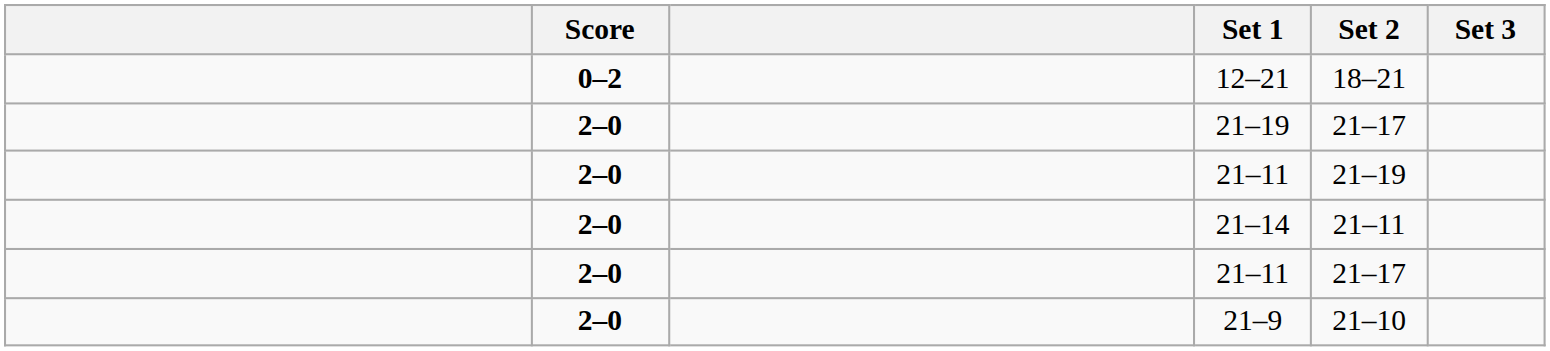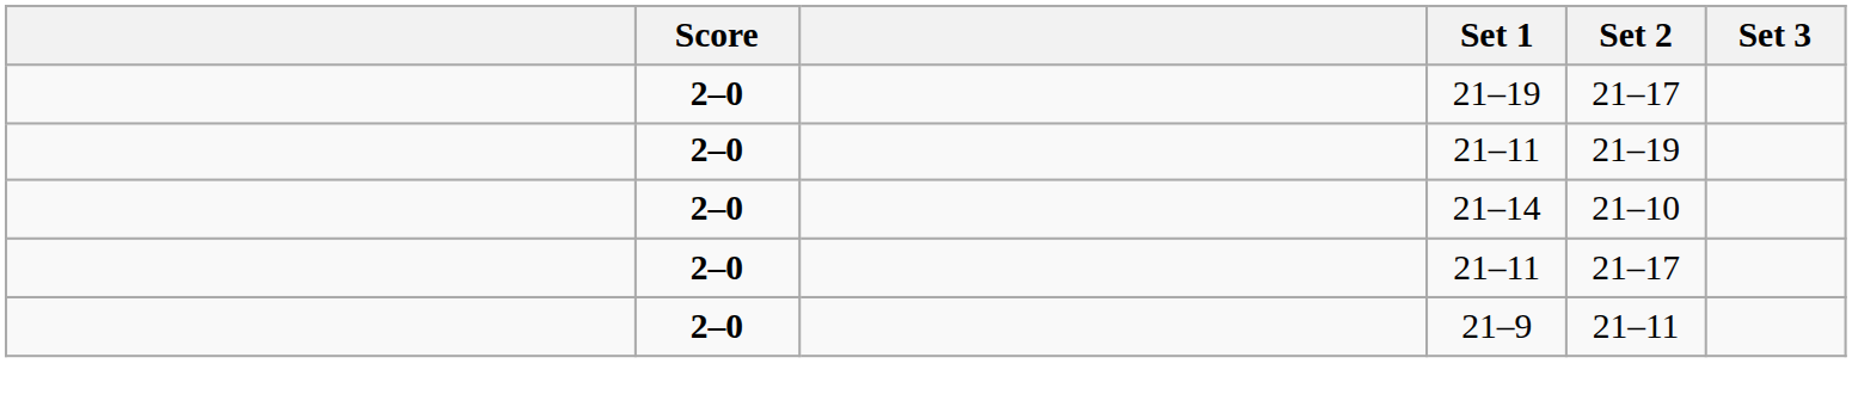 <table class="wikitable" style="text-align: center; font-size:90% ">
 <tr>
 <th align="right" width="250"></th>
 <th width="60">Score</th>
 <th align="left" width="250"></th>
 <th width="50">Set 1</th>
 <th width="50">Set 2</th>
 <th width="50">Set 3</th>
-</tr>
-<tr>
-<td align=right></td>
-<td align=center><strong>0–2</strong></td>
-<td align=left><strong></strong></td>
-<td>12–21</td>
-<td>18–21</td>
-<td></td>
 </tr>
 <tr>
 <td align=right><strong></strong></td>
 <td align=center><strong>2–0</strong></td>
 <td align=left></td>
 <td>21–19</td>
 <td>21–17</td>
 <td></td>
 </tr>
 <tr>
 <td align=right><strong></strong></td>
 <td align=center><strong>2–0</strong></td>
 <td align=left></td>
 <td>21–11</td>
 <td>21–19</td>
 <td></td>
 </tr>
 <tr>
 <td align=right><strong></strong></td>
 <td align=center><strong>2–0</strong></td>
 <td align=left></td>
 <td>21–14</td>
-<td>21–11</td>
+<td>21–10</td>
 <td></td>
 </tr>
 <tr>
 <td align=right><strong></strong></td>
 <td align=center><strong>2–0</strong></td>
 <td align=left></td>
 <td>21–11</td>
 <td>21–17</td>
 <td></td>
 </tr>
 <tr>
 <td align=right><strong></strong></td>
 <td align=center><strong>2–0</strong></td>
 <td align=left></td>
 <td>21–9</td>
-<td>21–10</td>
+<td>21–11</td>
 <td></td>
 </tr>
 </table>
